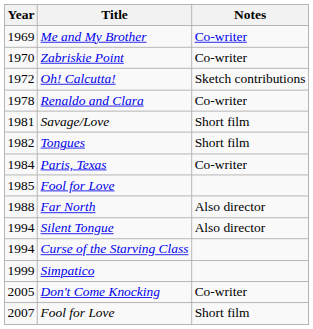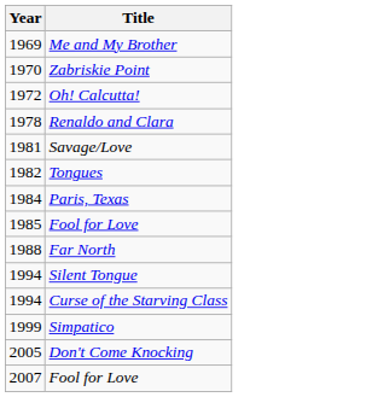 <table class="wikitable sortable">
 <tr>
 <th>Year</th>
 <th>Title</th>
-<th class="unsortable">Notes</th>
 </tr>
 <tr>
 <td>1969</td>
 <td><em><a href='#'>Me and My Brother</a></em></td>
-<td><a href='#'>Co-writer</a></td>
 </tr>
 <tr>
 <td>1970</td>
 <td><em><a href='#'>Zabriskie Point</a></em></td>
-<td>Co-writer</td>
 </tr>
 <tr>
 <td>1972</td>
 <td><em><a href='#'>Oh! Calcutta!</a></em></td>
-<td>Sketch contributions</td>
 </tr>
 <tr>
 <td>1978</td>
 <td><em><a href='#'>Renaldo and Clara</a></em></td>
-<td>Co-writer</td>
 </tr>
 <tr>
 <td>1981</td>
 <td><em>Savage/Love</em></td>
-<td>Short film</td>
 </tr>
 <tr>
 <td>1982</td>
 <td><em><a href='#'>Tongues</a></em></td>
-<td>Short film</td>
 </tr>
 <tr>
 <td>1984</td>
 <td><em><a href='#'>Paris, Texas</a></em></td>
-<td>Co-writer</td>
 </tr>
 <tr>
 <td>1985</td>
 <td><em><a href='#'>Fool for Love</a></em></td>
-<td></td>
 </tr>
 <tr>
 <td>1988</td>
 <td><em><a href='#'>Far North</a></em></td>
-<td>Also director</td>
 </tr>
 <tr>
 <td>1994</td>
 <td><em><a href='#'>Silent Tongue</a></em></td>
-<td>Also director</td>
 </tr>
 <tr>
 <td>1994</td>
 <td><em><a href='#'>Curse of the Starving Class</a></em></td>
-<td></td>
 </tr>
 <tr>
 <td>1999</td>
 <td><em><a href='#'>Simpatico</a></em></td>
-<td></td>
 </tr>
 <tr>
 <td>2005</td>
 <td><em><a href='#'>Don't Come Knocking</a></em></td>
-<td>Co-writer</td>
 </tr>
 <tr>
 <td>2007</td>
 <td><em>Fool for Love</em></td>
-<td>Short film</td>
 </tr>
 </table>
